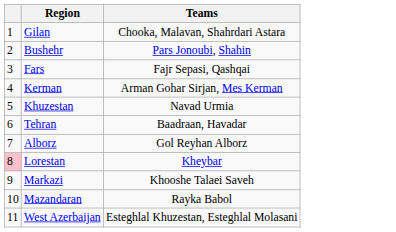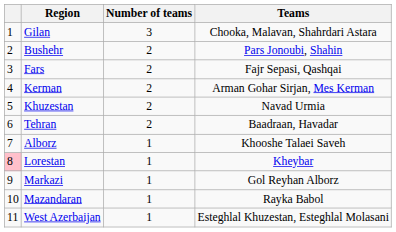 <table class="wikitable">
 <tr>
 <th></th>
 <th>Region</th>
+<th>Number of teams</th>
 <th>Teams</th>
 </tr>
 <tr>
 <td>1</td>
 <td><a href='#'>Gilan</a></td>
+<td align="center">3</td>
 <td align="center">Chooka, Malavan, Shahrdari Astara</td>
 </tr>
 <tr>
 <td>2</td>
 <td><a href='#'>Bushehr</a></td>
+<td align="center">2</td>
 <td align="center"><a href='#'>Pars Jonoubi</a>, <a href='#'>Shahin</a></td>
 </tr>
 <tr>
 <td>3</td>
 <td><a href='#'>Fars</a></td>
+<td align="center">2</td>
 <td align="center">Fajr Sepasi, Qashqai</td>
 </tr>
 <tr>
 <td>4</td>
 <td><a href='#'>Kerman</a></td>
+<td align="center">2</td>
 <td align="center">Arman Gohar Sirjan, <a href='#'>Mes Kerman</a></td>
 </tr>
 <tr>
 <td>5</td>
 <td><a href='#'>Khuzestan</a></td>
+<td align="center">2</td>
 <td align="center">Navad Urmia</td>
 </tr>
 <tr>
 <td>6</td>
 <td><a href='#'>Tehran</a></td>
+<td align="center">2</td>
 <td align="center">Baadraan, Havadar</td>
 </tr>
 <tr>
 <td>7</td>
 <td><a href='#'>Alborz</a></td>
-<td align="center">Gol Reyhan Alborz</td>
+<td align="center">1</td>
+<td align="center">Khooshe Talaei Saveh</td>
 </tr>
 <tr>
 <td style="background: pink;">8</td>
 <td><a href='#'>Lorestan</a></td>
+<td align="center">1</td>
 <td align="center"><a href='#'>Kheybar</a></td>
 </tr>
 <tr>
 <td>9</td>
 <td><a href='#'>Markazi</a></td>
-<td align="center">Khooshe Talaei Saveh</td>
+<td align="center">1</td>
+<td align="center">Gol Reyhan Alborz</td>
 </tr>
 <tr>
 <td>10</td>
 <td><a href='#'>Mazandaran</a></td>
+<td align="center">1</td>
 <td align="center">Rayka Babol</td>
 </tr>
 <tr>
 <td>11</td>
 <td><a href='#'>West Azerbaijan</a></td>
+<td align="center">1</td>
 <td align="center">Esteghlal Khuzestan, Esteghlal Molasani</td>
 </tr>
 </table>
